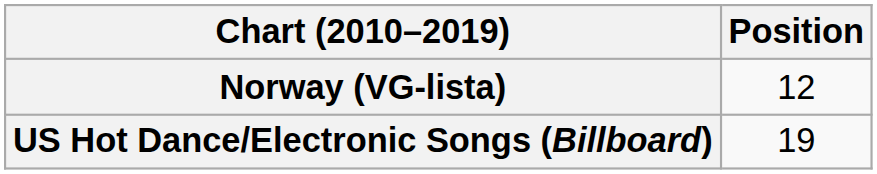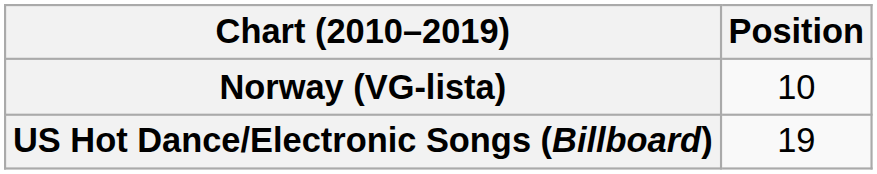 <table class="wikitable plainrowheaders" style="text-align:center">
 <tr>
 <th scope="col">Chart (2010–2019)</th>
 <th scope="col">Position</th>
 </tr>
 <tr>
 <th scope="row">Norway (VG-lista)</th>
-<td>12</td>
+<td>10</td>
 </tr>
 <tr>
 <th scope="row">US Hot Dance/Electronic Songs (<em>Billboard</em>)</th>
 <td>19</td>
 </tr>
 </table>
